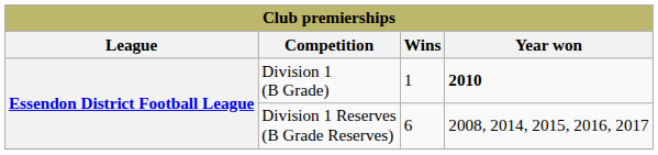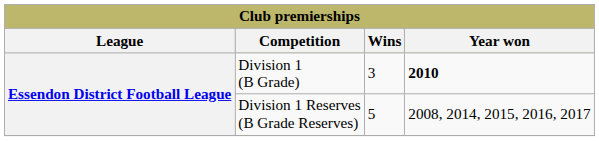 <table class="wikitable">
 <tr style="background:#bdb76b;">
 <td colspan="4" style="text-align:center;"><strong>Club premierships</strong></td>
 </tr>
 <tr style="background:#bdb76b;">
 <th>League</th>
 <th>Competition</th>
 <th>Wins</th>
 <th>Year won</th>
 </tr>
 <tr>
 <th rowspan="2"><a href='#'>Essendon District Football League</a></th>
 <td>Division 1<br>(B Grade)</td>
-<td>1</td>
+<td>3</td>
 <td><strong>2010</strong></td>
 </tr>
 <tr>
 <td>Division 1 Reserves<br>(B Grade Reserves)</td>
-<td>6</td>
+<td>5</td>
 <td>2008, 2014, 2015, 2016, 2017</td>
 </tr>
 <tr>
 </tr>
 </table>
